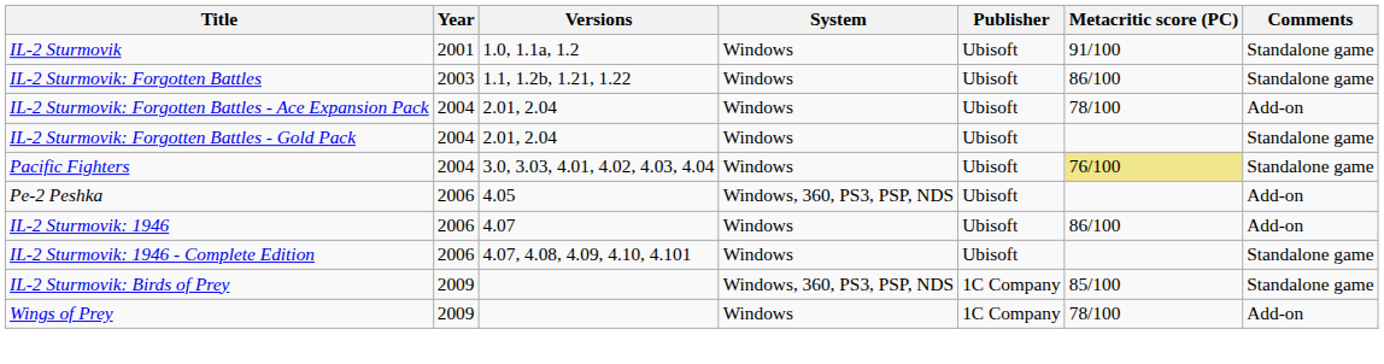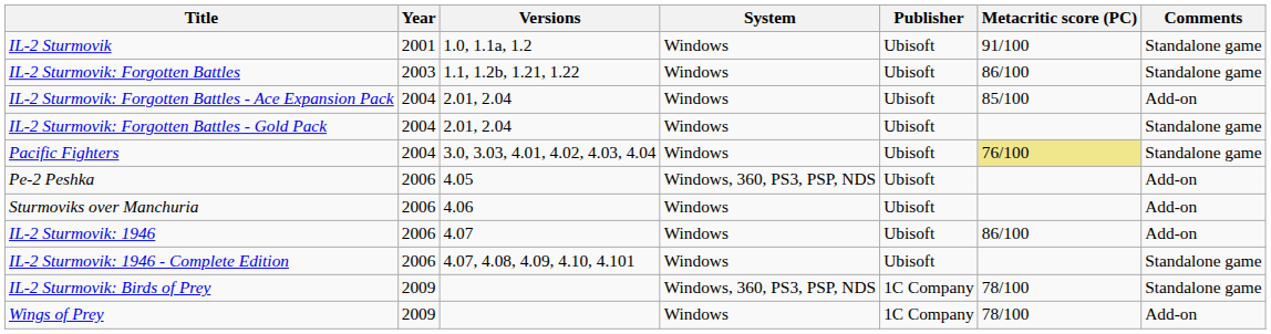 <table class="wikitable sortable">
 <tr>
 <th>Title</th>
 <th>Year</th>
 <th>Versions</th>
 <th>System</th>
 <th>Publisher</th>
 <th>Metacritic score (PC)</th>
 <th>Comments</th>
 </tr>
 <tr>
 <td><em><a href='#'>IL-2 Sturmovik</a></em></td>
 <td>2001</td>
 <td>1.0, 1.1a, 1.2</td>
 <td>Windows</td>
 <td>Ubisoft</td>
 <td>91/100</td>
 <td>Standalone game</td>
 </tr>
 <tr>
 <td><em><a href='#'>IL-2 Sturmovik: Forgotten Battles</a></em></td>
 <td>2003</td>
 <td>1.1, 1.2b, 1.21, 1.22</td>
 <td>Windows</td>
 <td>Ubisoft</td>
 <td>86/100</td>
 <td>Standalone game</td>
 </tr>
 <tr>
 <td><em><a href='#'>IL-2 Sturmovik: Forgotten Battles - Ace Expansion Pack</a></em></td>
 <td>2004</td>
 <td>2.01, 2.04</td>
 <td>Windows</td>
 <td>Ubisoft</td>
-<td>78/100</td>
+<td>85/100</td>
 <td>Add-on</td>
 </tr>
 <tr>
 <td><em><a href='#'>IL-2 Sturmovik: Forgotten Battles - Gold Pack</a></em></td>
 <td>2004</td>
 <td>2.01, 2.04</td>
 <td>Windows</td>
 <td>Ubisoft</td>
 <td></td>
 <td>Standalone game</td>
 </tr>
 <tr>
 <td><em><a href='#'>Pacific Fighters</a></em></td>
 <td>2004</td>
 <td>3.0, 3.03, 4.01, 4.02, 4.03, 4.04</td>
 <td>Windows</td>
 <td>Ubisoft</td>
 <td style="background: khaki;">76/100</td>
 <td>Standalone game</td>
 </tr>
 <tr>
 <td><em>Pe-2 Peshka</em></td>
 <td>2006</td>
 <td>4.05</td>
 <td>Windows, 360, PS3, PSP, NDS</td>
 <td>Ubisoft</td>
 <td></td>
 <td>Add-on</td>
 </tr>
 <tr>
+<td><em>Sturmoviks over Manchuria</em></td>
+<td>2006</td>
+<td>4.06</td>
+<td>Windows</td>
+<td>Ubisoft</td>
+<td></td>
+<td>Add-on</td>
+</tr>
+<tr>
 <td><em><a href='#'>IL-2 Sturmovik: 1946</a></em></td>
 <td>2006</td>
 <td>4.07</td>
 <td>Windows</td>
 <td>Ubisoft</td>
 <td>86/100</td>
 <td>Add-on</td>
 </tr>
 <tr>
 <td><em><a href='#'>IL-2 Sturmovik: 1946 - Complete Edition</a></em></td>
 <td>2006</td>
 <td>4.07, 4.08, 4.09, 4.10, 4.101</td>
 <td>Windows</td>
 <td>Ubisoft</td>
 <td></td>
 <td>Standalone game</td>
 </tr>
 <tr>
 <td><em><a href='#'>IL-2 Sturmovik: Birds of Prey</a></em></td>
 <td>2009</td>
 <td></td>
 <td>Windows, 360, PS3, PSP, NDS</td>
 <td>1C Company</td>
-<td>85/100</td>
+<td>78/100</td>
 <td>Standalone game</td>
 </tr>
 <tr>
 <td><em><a href='#'>Wings of Prey</a></em></td>
 <td>2009</td>
 <td></td>
 <td>Windows</td>
 <td>1C Company</td>
 <td>78/100</td>
 <td>Add-on</td>
 </tr>
 </table>
